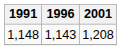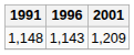 <table class="wikitable">
 <tr>
 <th>1991</th>
 <th>1996</th>
 <th>2001</th>
 </tr>
 <tr>
 <td>1,148</td>
 <td>1,143</td>
-<td>1,208</td>
+<td>1,209</td>
 </tr>
 <tr>
 </tr>
 </table>
